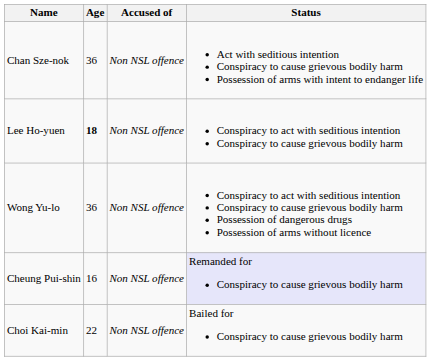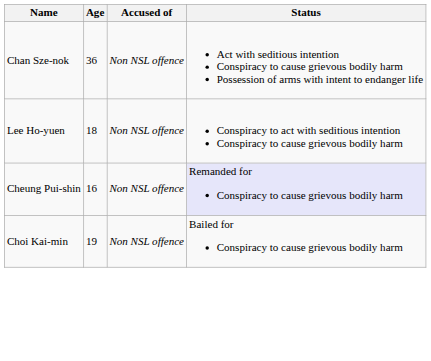 <table class="wikitable">
 <tr>
 <th>Name</th>
 <th>Age</th>
 <th>Accused of</th>
 <th>Status</th>
 </tr>
 <tr>
 <td>Chan Sze-nok</td>
 <td>36</td>
 <td><em>Non NSL offence</em></td>
 <td><br><ul><li>Act with seditious intention</li><li>Conspiracy to cause grievous bodily harm</li><li>Possession of arms with intent to endanger life</li></ul></td>
 </tr>
 <tr>
 <td>Lee Ho-yuen</td>
-<td><strong>18</strong></td>
+<td>18</td>
 <td><em>Non NSL offence</em></td>
 <td><br><ul><li>Conspiracy to act with seditious intention</li><li>Conspiracy to cause grievous bodily harm</li></ul></td>
-</tr>
-<tr>
-<td>Wong Yu-lo</td>
-<td>36</td>
-<td><em>Non NSL offence</em></td>
-<td><br><ul><li>Conspiracy to act with seditious intention</li><li>Conspiracy to cause grievous bodily harm</li><li>Possession of dangerous drugs</li><li>Possession of arms without licence</li></ul></td>
 </tr>
 <tr>
 <td>Cheung Pui-shin</td>
 <td>16</td>
 <td><em>Non NSL offence</em></td>
 <td style="background: lavender;">Remanded for<br><ul><li>Conspiracy to cause grievous bodily harm</li></ul></td>
 </tr>
 <tr>
 <td>Choi Kai-min</td>
-<td>22</td>
+<td>19</td>
 <td><em>Non NSL offence</em></td>
 <td>Bailed for<br><ul><li>Conspiracy to cause grievous bodily harm</li></ul></td>
 </tr>
 </table>
